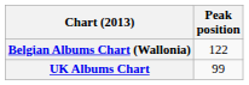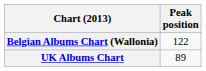 <table class="wikitable sortable plainrowheaders" style="text-align:center">
 <tr>
 <th scope="col">Chart (2013)</th>
 <th scope="col">Peak<br>position</th>
 </tr>
 <tr>
 <th scope="row"><a href='#'>Belgian Albums Chart</a> (Wallonia)</th>
 <td>122</td>
 </tr>
 <tr>
 <th scope="row"><a href='#'>UK Albums Chart</a></th>
-<td>99</td>
+<td>89</td>
 </tr>
 </table>
